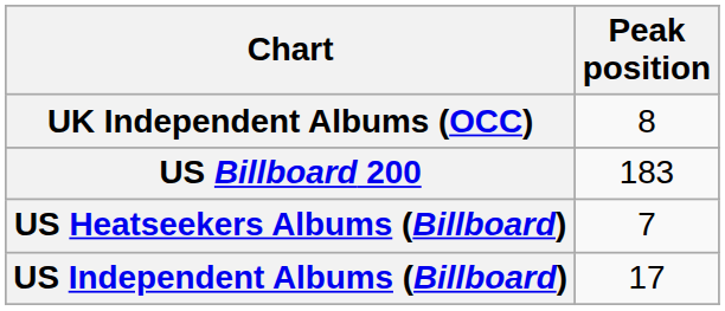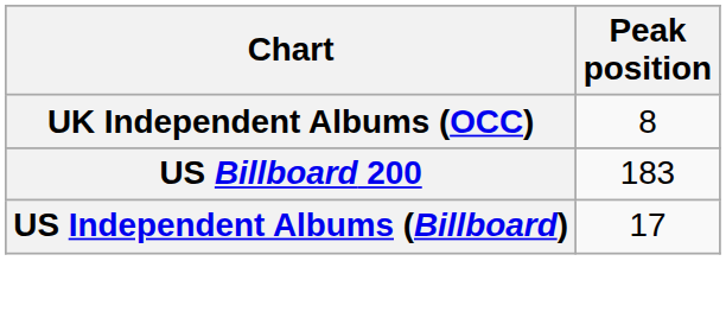 <table class="wikitable plainrowheaders sortable" style="text-align:center;" border="1">
 <tr>
 <th scope="col">Chart</th>
 <th scope="col">Peak<br>position</th>
 </tr>
 <tr>
 <th scope="row">UK Independent Albums (<a href='#'>OCC</a>)</th>
 <td>8</td>
 </tr>
 <tr>
 <th scope="row">US <a href='#'><em>Billboard</em> 200</a></th>
 <td>183</td>
 </tr>
 <tr>
-<th scope="row">US <a href='#'>Heatseekers Albums</a> (<em><a href='#'>Billboard</a></em>)</th>
-<td>7</td>
-</tr>
-<tr>
 <th scope="row">US <a href='#'>Independent Albums</a> (<em><a href='#'>Billboard</a></em>)</th>
 <td>17</td>
 </tr>
 </table>
